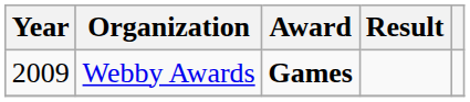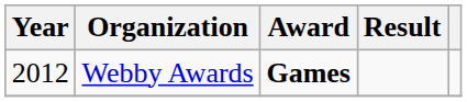 <table class="wikitable sortable plainrowheaders">
 <tr>
 <th scope="col">Year</th>
 <th scope="col">Organization</th>
 <th scope="col">Award</th>
 <th scope="col">Result</th>
 <th class="unsortable"></th>
 </tr>
 <tr>
-<td align="center">2009</td>
+<td align="center">2012</td>
 <td align="center"><a href='#'>Webby Awards</a></td>
 <td align="center"><strong>Games</strong></td>
 <td></td>
 <td align="center"></td>
 </tr>
 <tr>
 </tr>
 </table>
